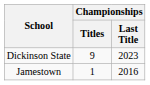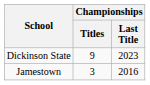 <table class="wikitable sortable" style="text-align:center">
 <tr>
 <th rowspan=2>School</th>
 <th colspan=2>Championships</th>
 </tr>
 <tr>
 <th>Titles</th>
 <th>Last<br>Title</th>
 </tr>
 <tr>
 <td>Dickinson State</td>
 <td>9</td>
 <td>2023</td>
 </tr>
 <tr>
 <td>Jamestown</td>
-<td>1</td>
+<td>3</td>
 <td>2016</td>
 </tr>
 </table>
